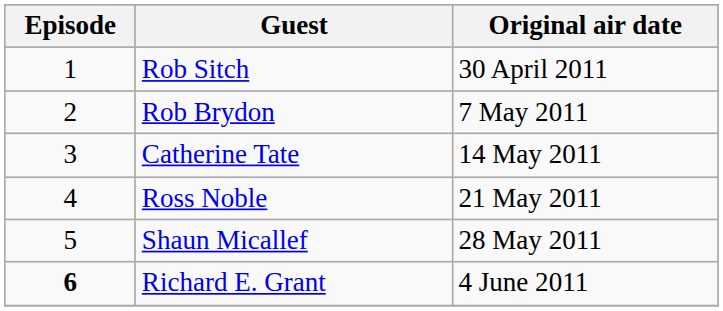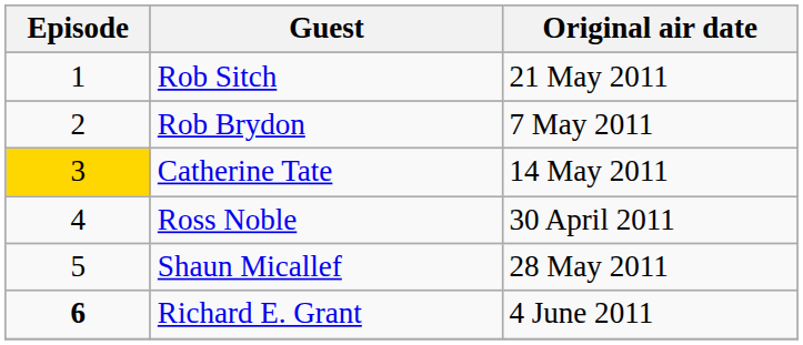 <table class="wikitable">
 <tr>
 <th scope="col" width="70">Episode</th>
 <th scope="col" width="180">Guest</th>
 <th scope="col" width="150">Original air date</th>
 </tr>
 <tr>
 <td align=center>1</td>
 <td><a href='#'>Rob Sitch</a></td>
-<td>30 April 2011</td>
+<td>21 May 2011</td>
 </tr>
 <tr>
 <td align=center>2</td>
 <td><a href='#'>Rob Brydon</a></td>
 <td>7 May 2011</td>
 </tr>
 <tr>
-<td align=center>3</td>
+<td align=center style="background: gold;">3</td>
 <td><a href='#'>Catherine Tate</a></td>
 <td>14 May 2011</td>
 </tr>
 <tr>
 <td align=center>4</td>
 <td><a href='#'>Ross Noble</a></td>
-<td>21 May 2011</td>
+<td>30 April 2011</td>
 </tr>
 <tr>
 <td align=center>5</td>
 <td><a href='#'>Shaun Micallef</a></td>
 <td>28 May 2011</td>
 </tr>
 <tr>
 <td align=center><strong>6</strong></td>
 <td><a href='#'>Richard E. Grant</a></td>
 <td>4 June 2011</td>
 </tr>
 <tr>
 </tr>
 </table>
